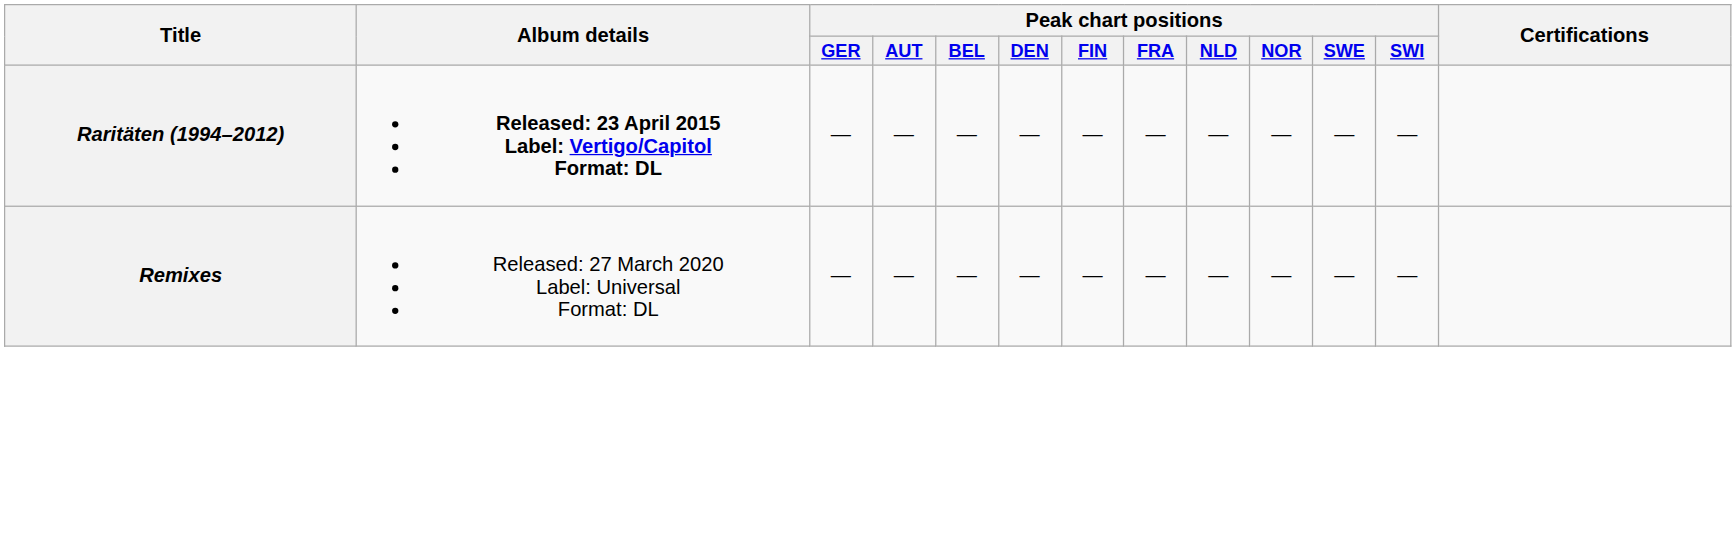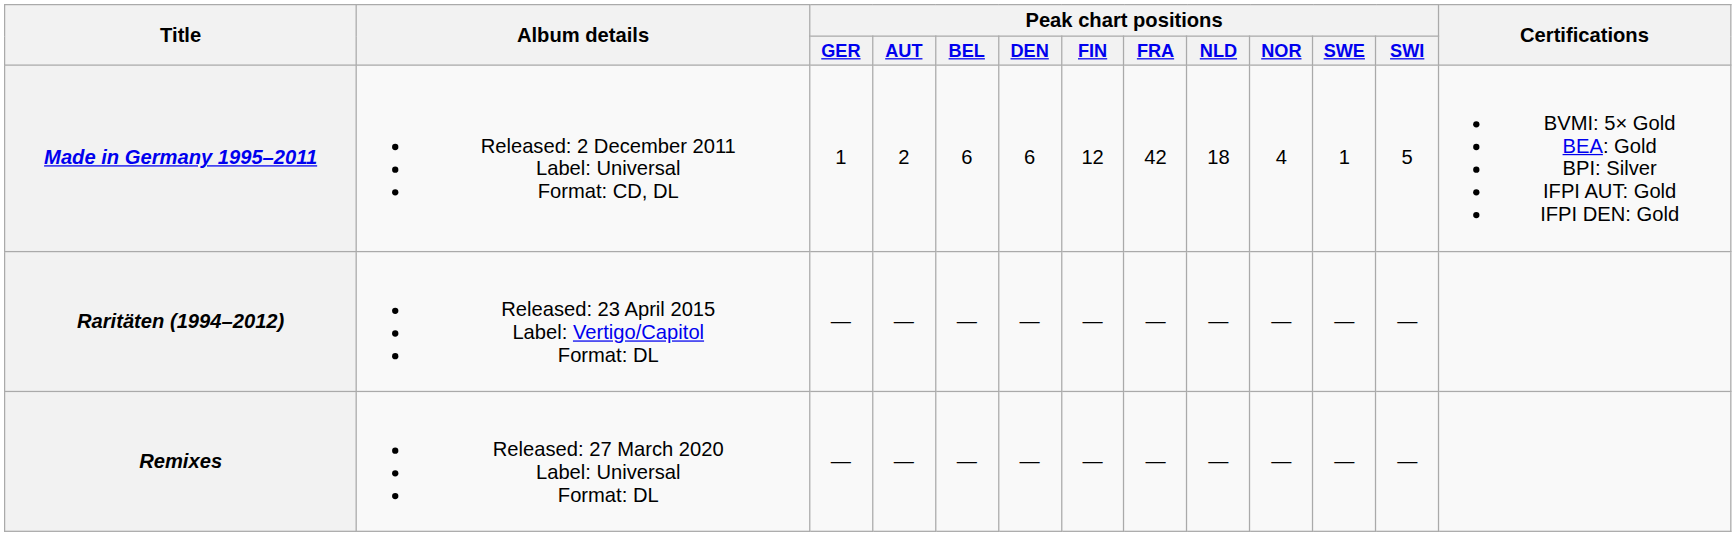 <table class="wikitable plainrowheaders" style="text-align:center;">
 <tr>
 <th scope="col" rowspan="2" style="width:17em;">Title</th>
 <th scope="col" rowspan="2" style="width:22em;">Album details</th>
 <th scope="col" colspan="10">Peak chart positions</th>
 <th scope="col" rowspan="2" style="width:14em;">Certifications</th>
 </tr>
 <tr>
 <th scope="col" style="width:3em;font-size:90%;"><a href='#'>GER</a><br></th>
 <th scope="col" style="width:3em;font-size:90%;"><a href='#'>AUT</a><br></th>
 <th scope="col" style="width:3em;font-size:90%;"><a href='#'>BEL</a><br></th>
 <th scope="col" style="width:3em;font-size:90%;"><a href='#'>DEN</a><br></th>
 <th scope="col" style="width:3em;font-size:90%;"><a href='#'>FIN</a><br></th>
 <th scope="col" style="width:3em;font-size:90%;"><a href='#'>FRA</a><br></th>
 <th scope="col" style="width:3em;font-size:90%;"><a href='#'>NLD</a><br></th>
 <th scope="col" style="width:3em;font-size:90%;"><a href='#'>NOR</a><br></th>
 <th scope="col" style="width:3em;font-size:90%;"><a href='#'>SWE</a><br></th>
 <th scope="col" style="width:3em;font-size:90%;"><a href='#'>SWI</a><br></th>
 </tr>
 <tr>
+<th scope="row"><em><a href='#'>Made in Germany 1995–2011</a></em></th>
+<td><br><ul><li>Released: 2 December 2011</li><li>Label: Universal</li><li>Format: CD, DL</li></ul></td>
+<td>1</td>
+<td>2</td>
+<td>6</td>
+<td>6</td>
+<td>12</td>
+<td>42</td>
+<td>18</td>
+<td>4</td>
+<td>1</td>
+<td>5</td>
+<td><br><ul><li>BVMI: 5× Gold</li><li><a href='#'>BEA</a>: Gold</li><li>BPI: Silver</li><li>IFPI AUT: Gold</li><li>IFPI DEN: Gold</li></ul></td>
+</tr>
+<tr>
 <th scope="row"><em>Raritäten (1994–2012) </em></th>
-<td><strong><br><ul><li>Released: 23 April 2015</li><li>Label: <a href='#'>Vertigo/Capitol</a></li><li>Format: DL</li></ul></strong></td>
+<td><br><ul><li>Released: 23 April 2015</li><li>Label: <a href='#'>Vertigo/Capitol</a></li><li>Format: DL</li></ul></td>
 <td>—</td>
 <td>—</td>
 <td>—</td>
 <td>—</td>
 <td>—</td>
 <td>—</td>
 <td>—</td>
 <td>—</td>
 <td>—</td>
 <td>—</td>
 <td></td>
 </tr>
 <tr>
 <th scope="row"><em>Remixes</em></th>
 <td><br><ul><li>Released: 27 March 2020</li><li>Label: Universal</li><li>Format: DL</li></ul></td>
 <td>—</td>
 <td>—</td>
 <td>—</td>
 <td>—</td>
 <td>—</td>
 <td>—</td>
 <td>—</td>
 <td>—</td>
 <td>—</td>
 <td>—</td>
 <td></td>
 </tr>
 </table>
